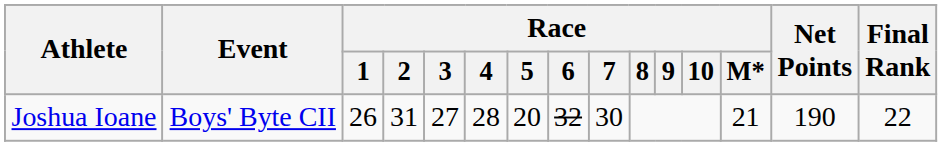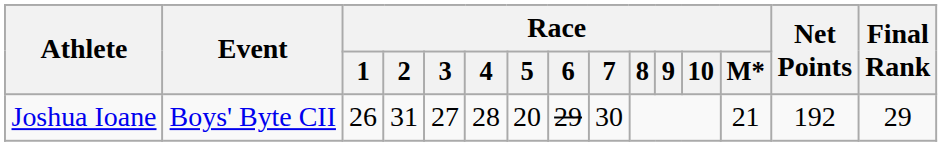 <table class="wikitable" style="font-size:90%">
 <tr>
 <th rowspan="2">Athlete</th>
 <th rowspan="2">Event</th>
 <th colspan=11>Race</th>
 <th rowspan=2>Net<br>Points</th>
 <th rowspan=2>Final <br>Rank</th>
 </tr>
 <tr style="font-size:95%">
 <th>1</th>
 <th>2</th>
 <th>3</th>
 <th>4</th>
 <th>5</th>
 <th>6</th>
 <th>7</th>
 <th>8</th>
 <th>9</th>
 <th>10</th>
 <th>M*</th>
 </tr>
 <tr align=center>
 <td align=left><a href='#'>Joshua Ioane</a></td>
 <td align=left><a href='#'>Boys' Byte CII</a></td>
 <td>26</td>
 <td>31</td>
 <td>27</td>
 <td>28</td>
 <td>20</td>
-<td><s>32</s></td>
+<td><s>29</s></td>
 <td>30</td>
 <td colspan=3></td>
 <td>21</td>
-<td>190</td>
-<td>22</td>
+<td>192</td>
+<td>29</td>
 </tr>
 </table>
